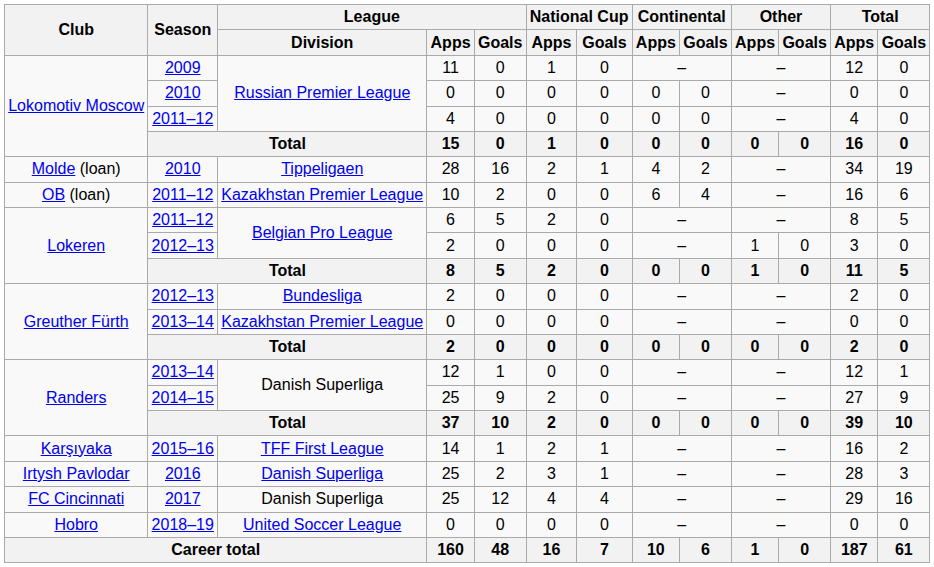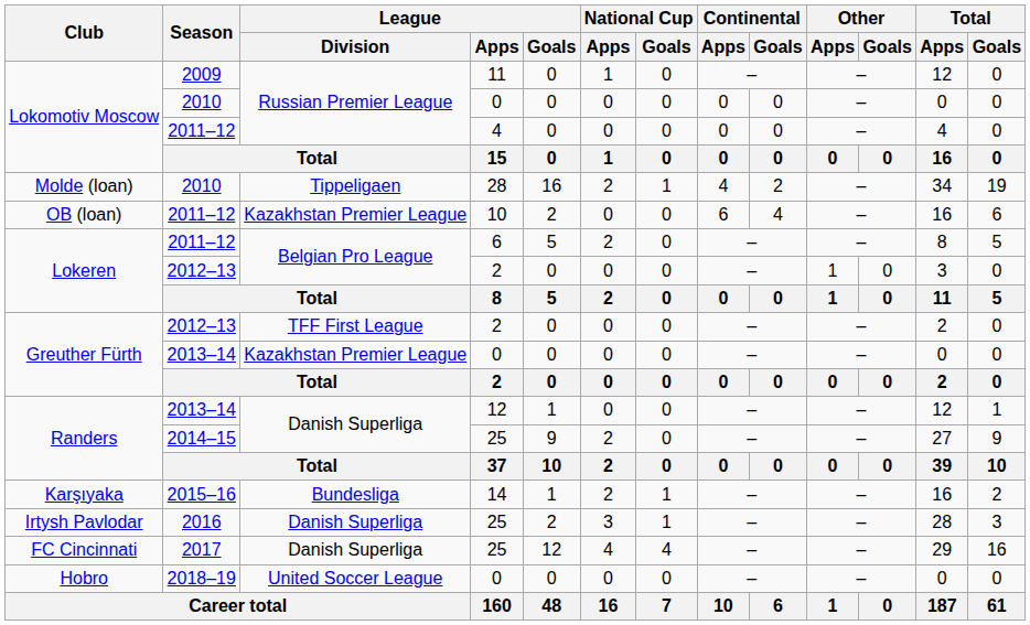 <table class="wikitable" style="text-align: center;">
 <tr>
 <th rowspan="2">Club</th>
 <th rowspan="2">Season</th>
 <th colspan="3">League</th>
 <th colspan="2">National Cup</th>
 <th colspan="2">Continental</th>
 <th colspan="2">Other</th>
 <th colspan="2">Total</th>
 </tr>
 <tr>
 <th>Division</th>
 <th>Apps</th>
 <th>Goals</th>
 <th>Apps</th>
 <th>Goals</th>
 <th>Apps</th>
 <th>Goals</th>
 <th>Apps</th>
 <th>Goals</th>
 <th>Apps</th>
 <th>Goals</th>
 </tr>
 <tr>
 <td rowspan="4"><a href='#'>Lokomotiv Moscow</a></td>
 <td><a href='#'>2009</a></td>
 <td rowspan="3"><a href='#'>Russian Premier League</a></td>
 <td>11</td>
 <td>0</td>
 <td>1</td>
 <td>0</td>
 <td colspan="2">–</td>
 <td colspan="2">–</td>
 <td>12</td>
 <td>0</td>
 </tr>
 <tr>
 <td><a href='#'>2010</a></td>
 <td>0</td>
 <td>0</td>
 <td>0</td>
 <td>0</td>
 <td>0</td>
 <td>0</td>
 <td colspan="2">–</td>
 <td>0</td>
 <td>0</td>
 </tr>
 <tr>
 <td><a href='#'>2011–12</a></td>
 <td>4</td>
 <td>0</td>
 <td>0</td>
 <td>0</td>
 <td>0</td>
 <td>0</td>
 <td colspan="2">–</td>
 <td>4</td>
 <td>0</td>
 </tr>
 <tr>
 <th colspan="2">Total</th>
 <th>15</th>
 <th>0</th>
 <th>1</th>
 <th>0</th>
 <th>0</th>
 <th>0</th>
 <th>0</th>
 <th>0</th>
 <th>16</th>
 <th>0</th>
 </tr>
 <tr>
 <td><a href='#'>Molde</a> (loan)</td>
 <td><a href='#'>2010</a></td>
 <td><a href='#'>Tippeligaen</a></td>
 <td>28</td>
 <td>16</td>
 <td>2</td>
 <td>1</td>
 <td>4</td>
 <td>2</td>
 <td colspan="2">–</td>
 <td>34</td>
 <td>19</td>
 </tr>
 <tr>
 <td><a href='#'>OB</a> (loan)</td>
 <td><a href='#'>2011–12</a></td>
 <td><a href='#'>Kazakhstan Premier League</a></td>
 <td>10</td>
 <td>2</td>
 <td>0</td>
 <td>0</td>
 <td>6</td>
 <td>4</td>
 <td colspan="2">–</td>
 <td>16</td>
 <td>6</td>
 </tr>
 <tr>
 <td rowspan="3"><a href='#'>Lokeren</a></td>
 <td><a href='#'>2011–12</a></td>
 <td rowspan="2"><a href='#'>Belgian Pro League</a></td>
 <td>6</td>
 <td>5</td>
 <td>2</td>
 <td>0</td>
 <td colspan="2">–</td>
 <td colspan="2">–</td>
 <td>8</td>
 <td>5</td>
 </tr>
 <tr>
 <td><a href='#'>2012–13</a></td>
 <td>2</td>
 <td>0</td>
 <td>0</td>
 <td>0</td>
 <td colspan="2">–</td>
 <td>1</td>
 <td>0</td>
 <td>3</td>
 <td>0</td>
 </tr>
 <tr>
 <th colspan="2">Total</th>
 <th>8</th>
 <th>5</th>
 <th>2</th>
 <th>0</th>
 <th>0</th>
 <th>0</th>
 <th>1</th>
 <th>0</th>
 <th>11</th>
 <th>5</th>
 </tr>
 <tr>
 <td rowspan="3"><a href='#'>Greuther Fürth</a></td>
 <td><a href='#'>2012–13</a></td>
-<td><a href='#'>Bundesliga</a></td>
+<td><a href='#'>TFF First League</a></td>
 <td>2</td>
 <td>0</td>
 <td>0</td>
 <td>0</td>
 <td colspan="2">–</td>
 <td colspan="2">–</td>
 <td>2</td>
 <td>0</td>
 </tr>
 <tr>
 <td><a href='#'>2013–14</a></td>
 <td><a href='#'>Kazakhstan Premier League</a></td>
 <td>0</td>
 <td>0</td>
 <td>0</td>
 <td>0</td>
 <td colspan="2">–</td>
 <td colspan="2">–</td>
 <td>0</td>
 <td>0</td>
 </tr>
 <tr>
 <th colspan="2">Total</th>
 <th>2</th>
 <th>0</th>
 <th>0</th>
 <th>0</th>
 <th>0</th>
 <th>0</th>
 <th>0</th>
 <th>0</th>
 <th>2</th>
 <th>0</th>
 </tr>
 <tr>
 <td rowspan="3"><a href='#'>Randers</a></td>
 <td><a href='#'>2013–14</a></td>
 <td rowspan="2">Danish Superliga</td>
 <td>12</td>
 <td>1</td>
 <td>0</td>
 <td>0</td>
 <td colspan="2">–</td>
 <td colspan="2">–</td>
 <td>12</td>
 <td>1</td>
 </tr>
 <tr>
 <td><a href='#'>2014–15</a></td>
 <td>25</td>
 <td>9</td>
 <td>2</td>
 <td>0</td>
 <td colspan="2">–</td>
 <td colspan="2">–</td>
 <td>27</td>
 <td>9</td>
 </tr>
 <tr>
 <th colspan="2">Total</th>
 <th>37</th>
 <th>10</th>
 <th>2</th>
 <th>0</th>
 <th>0</th>
 <th>0</th>
 <th>0</th>
 <th>0</th>
 <th>39</th>
 <th>10</th>
 </tr>
 <tr>
 <td><a href='#'>Karşıyaka</a></td>
 <td><a href='#'>2015–16</a></td>
-<td><a href='#'>TFF First League</a></td>
+<td><a href='#'>Bundesliga</a></td>
 <td>14</td>
 <td>1</td>
 <td>2</td>
 <td>1</td>
 <td colspan="2">–</td>
 <td colspan="2">–</td>
 <td>16</td>
 <td>2</td>
 </tr>
 <tr>
 <td><a href='#'>Irtysh Pavlodar</a></td>
 <td><a href='#'>2016</a></td>
 <td><a href='#'>Danish Superliga</a></td>
 <td>25</td>
 <td>2</td>
 <td>3</td>
 <td>1</td>
 <td colspan="2">–</td>
 <td colspan="2">–</td>
 <td>28</td>
 <td>3</td>
 </tr>
 <tr>
 <td><a href='#'>FC Cincinnati</a></td>
 <td><a href='#'>2017</a></td>
 <td>Danish Superliga</td>
 <td>25</td>
 <td>12</td>
 <td>4</td>
 <td>4</td>
 <td colspan="2">–</td>
 <td colspan="2">–</td>
 <td>29</td>
 <td>16</td>
 </tr>
 <tr>
 <td><a href='#'>Hobro</a></td>
 <td><a href='#'>2018–19</a></td>
 <td><a href='#'>United Soccer League</a></td>
 <td>0</td>
 <td>0</td>
 <td>0</td>
 <td>0</td>
 <td colspan="2">–</td>
 <td colspan="2">–</td>
 <td>0</td>
 <td>0</td>
 </tr>
 <tr>
 <th colspan="3">Career total</th>
 <th>160</th>
 <th>48</th>
 <th>16</th>
 <th>7</th>
 <th>10</th>
 <th>6</th>
 <th>1</th>
 <th>0</th>
 <th>187</th>
 <th>61</th>
 </tr>
 </table>
